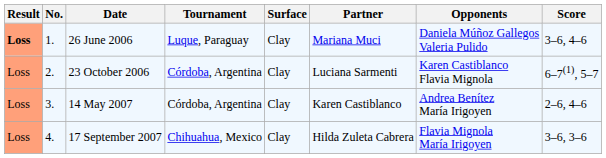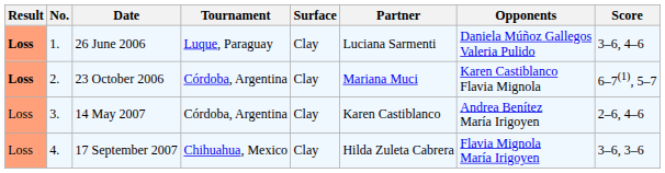 <table class="sortable wikitable">
 <tr>
 <th>Result</th>
 <th>No.</th>
 <th>Date</th>
 <th>Tournament</th>
 <th>Surface</th>
 <th>Partner</th>
 <th>Opponents</th>
 <th class="unsortable">Score</th>
 </tr>
 <tr style="background:#f0f8ff;">
 <td style="background:#ffa07a;"><strong>Loss</strong></td>
 <td>1.</td>
 <td>26 June 2006</td>
 <td><a href='#'>Luque</a>, Paraguay</td>
 <td>Clay</td>
-<td> <a href='#'>Mariana Muci</a></td>
+<td> Luciana Sarmenti</td>
 <td> <a href='#'>Daniela Múñoz Gallegos</a> <br>  <a href='#'>Valeria Pulido</a></td>
 <td>3–6, 4–6</td>
 </tr>
 <tr style="background:#f0f8ff;">
-<td style="background:#ffa07a;">Loss</td>
+<td style="background:#ffa07a;"><strong>Loss</strong></td>
 <td>2.</td>
 <td>23 October 2006</td>
 <td><a href='#'>Córdoba</a>, Argentina</td>
 <td>Clay</td>
-<td> Luciana Sarmenti</td>
+<td> <a href='#'>Mariana Muci</a></td>
 <td> <a href='#'>Karen Castiblanco</a> <br>  Flavia Mignola</td>
 <td>6–7<sup>(1)</sup>, 5–7</td>
 </tr>
 <tr style="background:#f0f8ff;">
 <td style="background:#ffa07a;">Loss</td>
 <td>3.</td>
 <td>14 May 2007</td>
 <td>Córdoba, Argentina</td>
 <td>Clay</td>
 <td> Karen Castiblanco</td>
 <td> <a href='#'>Andrea Benítez</a> <br>  María Irigoyen</td>
 <td>2–6, 4–6</td>
 </tr>
 <tr style="background:#f0f8ff;">
 <td style="background:#ffa07a;">Loss</td>
 <td>4.</td>
 <td>17 September 2007</td>
 <td><a href='#'>Chihuahua</a>, Mexico</td>
 <td>Clay</td>
 <td> Hilda Zuleta Cabrera</td>
 <td> <a href='#'>Flavia Mignola</a> <br>  <a href='#'>María Irigoyen</a></td>
 <td>3–6, 3–6</td>
 </tr>
 </table>
